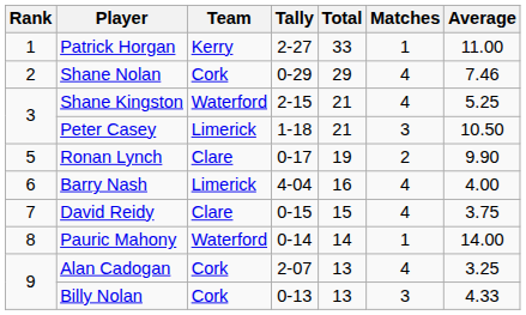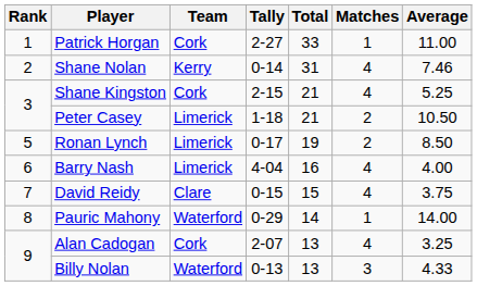 <table class="wikitable">
 <tr>
 <th>Rank</th>
 <th>Player</th>
 <th>Team</th>
 <th>Tally</th>
 <th>Total</th>
 <th>Matches</th>
 <th>Average</th>
 </tr>
 <tr>
 <td rowspan=1 align=center>1</td>
 <td><a href='#'>Patrick Horgan</a></td>
-<td><a href='#'>Kerry</a></td>
+<td><a href='#'>Cork</a></td>
 <td align=center>2-27</td>
 <td align=center>33</td>
 <td align=center>1</td>
 <td align=center>11.00</td>
 </tr>
 <tr>
 <td rowspan=1 align=center>2</td>
 <td><a href='#'>Shane Nolan</a></td>
-<td><a href='#'>Cork</a></td>
-<td align=center>0-29</td>
-<td align=center>29</td>
+<td><a href='#'>Kerry</a></td>
+<td align=center>0-14</td>
+<td align=center>31</td>
 <td align=center>4</td>
 <td align=center>7.46</td>
 </tr>
 <tr>
 <td rowspan=2 align=center>3</td>
 <td><a href='#'>Shane Kingston</a></td>
-<td><a href='#'>Waterford</a></td>
+<td><a href='#'>Cork</a></td>
 <td align=center>2-15</td>
 <td align=center>21</td>
 <td align=center>4</td>
 <td align=center>5.25</td>
 </tr>
 <tr>
 <td><a href='#'>Peter Casey</a></td>
 <td><a href='#'>Limerick</a></td>
 <td align=center>1-18</td>
 <td align=center>21</td>
-<td align=center>3</td>
+<td align=center>2</td>
 <td align=center>10.50</td>
 </tr>
 <tr>
 <td rowspan=1 align=center>5</td>
 <td><a href='#'>Ronan Lynch</a></td>
-<td><a href='#'>Clare</a></td>
+<td><a href='#'>Limerick</a></td>
 <td align=center>0-17</td>
 <td align=center>19</td>
 <td align=center>2</td>
-<td align=center>9.90</td>
+<td align=center>8.50</td>
 </tr>
 <tr>
 <td rowspan=1 align=center>6</td>
 <td><a href='#'>Barry Nash</a></td>
 <td><a href='#'>Limerick</a></td>
 <td align=center>4-04</td>
 <td align=center>16</td>
 <td align=center>4</td>
 <td align=center>4.00</td>
 </tr>
 <tr>
 <td rowspan=1 align=center>7</td>
 <td><a href='#'>David Reidy</a></td>
 <td><a href='#'>Clare</a></td>
 <td align=center>0-15</td>
 <td align=center>15</td>
 <td align=center>4</td>
 <td align=center>3.75</td>
 </tr>
 <tr>
 <td rowspan=1 align=center>8</td>
 <td><a href='#'>Pauric Mahony</a></td>
 <td><a href='#'>Waterford</a></td>
-<td align=center>0-14</td>
+<td align=center>0-29</td>
 <td align=center>14</td>
 <td align=center>1</td>
 <td align=center>14.00</td>
 </tr>
 <tr>
 <td rowspan=2 align=center>9</td>
 <td><a href='#'>Alan Cadogan</a></td>
 <td><a href='#'>Cork</a></td>
 <td align=center>2-07</td>
 <td align=center>13</td>
 <td align=center>4</td>
 <td align=center>3.25</td>
 </tr>
 <tr>
 <td><a href='#'>Billy Nolan</a></td>
-<td><a href='#'>Cork</a></td>
+<td><a href='#'>Waterford</a></td>
 <td align=center>0-13</td>
 <td align=center>13</td>
 <td align=center>3</td>
 <td align=center>4.33</td>
 </tr>
 </table>
